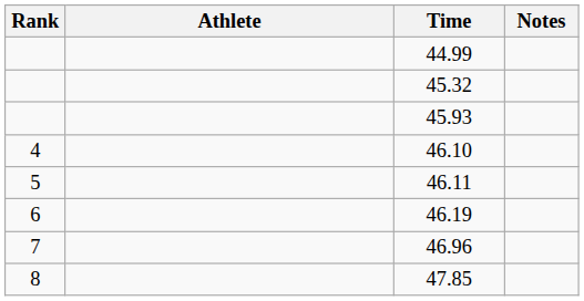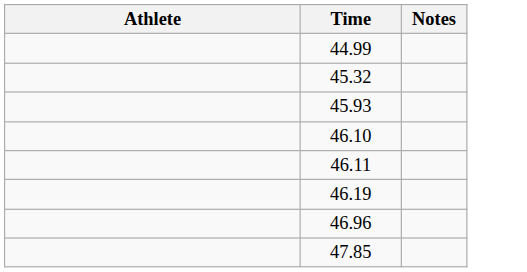 <table class="wikitable" style="text-align:center">
 <tr>
-<th width=40>Rank</th>
 <th width=250>Athlete</th>
 <th width=80>Time</th>
 <th width=50>Notes</th>
 </tr>
 <tr>
-<td></td>
 <td align=left></td>
 <td>44.99</td>
 <td></td>
 </tr>
 <tr>
-<td></td>
 <td align=left></td>
 <td>45.32</td>
 <td></td>
 </tr>
 <tr>
-<td></td>
 <td align=left></td>
 <td>45.93</td>
 <td></td>
 </tr>
 <tr>
-<td>4</td>
 <td align=left></td>
 <td>46.10</td>
 <td></td>
 </tr>
 <tr>
-<td>5</td>
 <td align=left></td>
 <td>46.11</td>
 <td></td>
 </tr>
 <tr>
-<td>6</td>
 <td align=left></td>
 <td>46.19</td>
 <td></td>
 </tr>
 <tr>
-<td>7</td>
 <td align=left></td>
 <td>46.96</td>
 <td></td>
 </tr>
 <tr>
-<td>8</td>
 <td align=left></td>
 <td>47.85</td>
 <td></td>
 </tr>
 </table>
